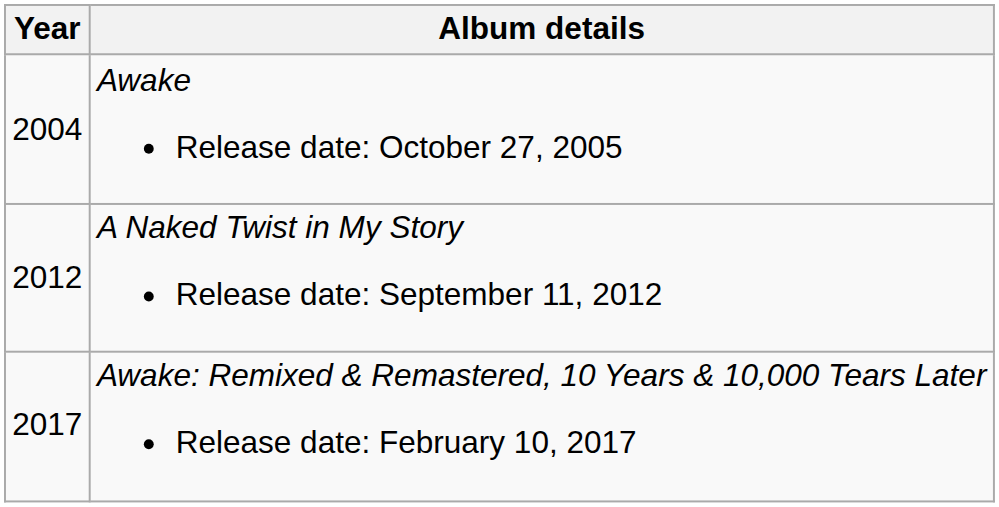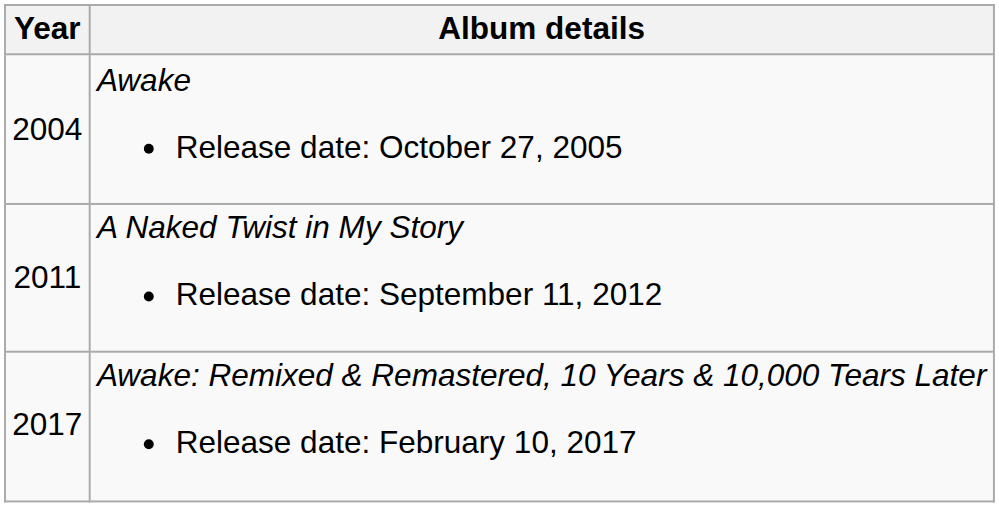 <table class="wikitable" style="text-align:center;">
 <tr>
 <th>Year</th>
 <th>Album details</th>
 </tr>
 <tr>
 <td>2004</td>
 <td align="left"><em>Awake</em><br><ul><li>Release date: October 27, 2005</li></ul></td>
 </tr>
 <tr>
-<td>2012</td>
+<td>2011</td>
 <td align="left"><em>A Naked Twist in My Story</em><br><ul><li>Release date: September 11, 2012</li></ul></td>
 </tr>
 <tr>
 <td>2017</td>
 <td align="left"><em>Awake: Remixed & Remastered, 10 Years & 10,000 Tears Later</em><br><ul><li>Release date: February 10, 2017</li></ul></td>
 </tr>
 </table>
